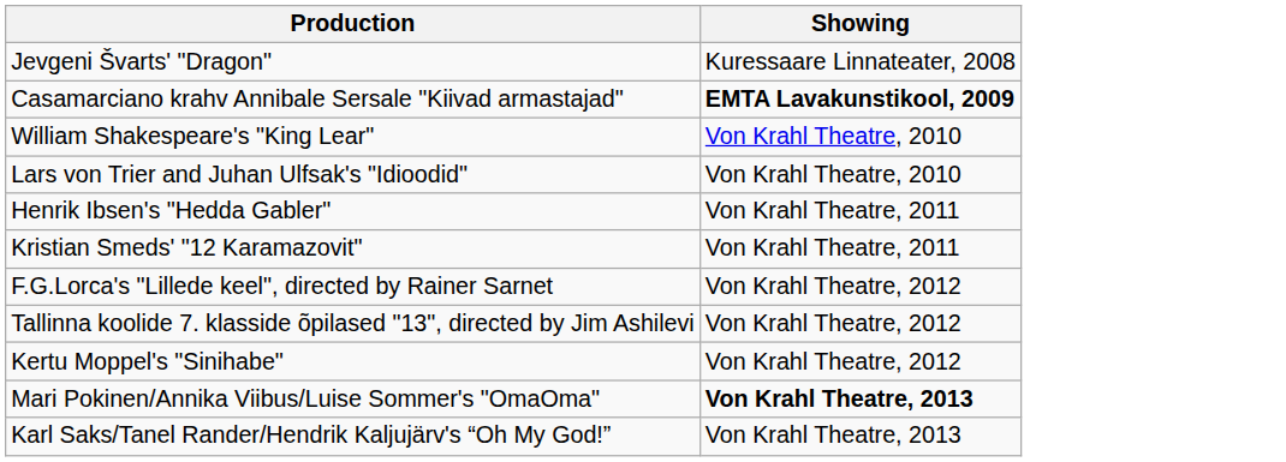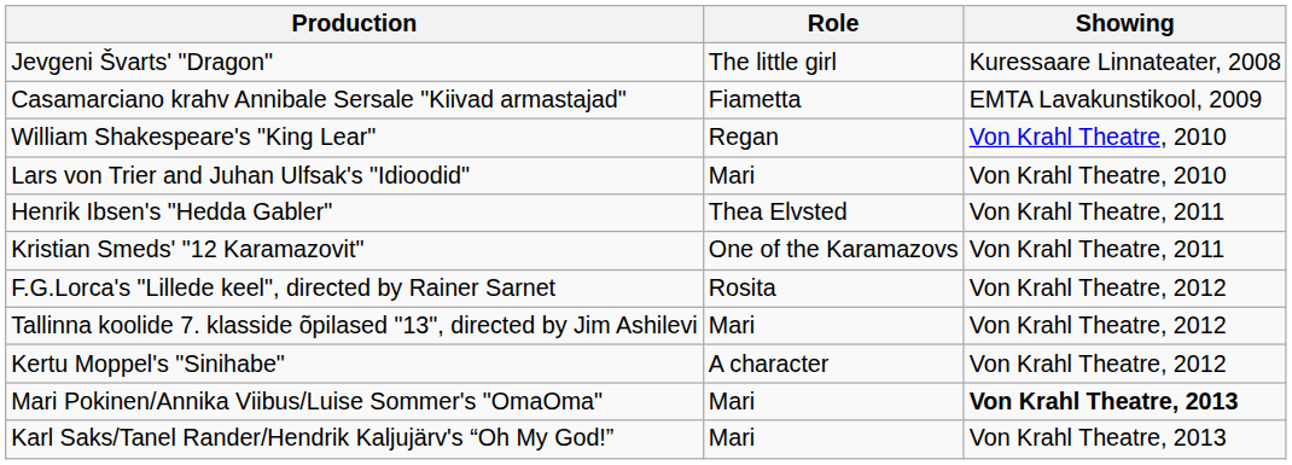 <table class="wikitable sortable">
 <tr>
 <th>Production</th>
+<th>Role</th>
 <th>Showing</th>
 </tr>
 <tr>
 <td>Jevgeni Švarts' "Dragon"</td>
+<td>The little girl</td>
 <td>Kuressaare Linnateater, 2008</td>
 </tr>
 <tr>
 <td>Casamarciano krahv Annibale Sersale "Kiivad armastajad"</td>
-<td><strong>EMTA Lavakunstikool, 2009</strong></td>
+<td>Fiametta</td>
+<td>EMTA Lavakunstikool, 2009</td>
 </tr>
 <tr>
 <td>William Shakespeare's "King Lear"</td>
+<td>Regan</td>
 <td><a href='#'>Von Krahl Theatre</a>, 2010</td>
 </tr>
 <tr>
 <td>Lars von Trier and Juhan Ulfsak's "Idioodid"</td>
+<td>Mari</td>
 <td>Von Krahl Theatre, 2010</td>
 </tr>
 <tr>
 <td>Henrik Ibsen's "Hedda Gabler"</td>
+<td>Thea Elvsted</td>
 <td>Von Krahl Theatre, 2011</td>
 </tr>
 <tr>
 <td>Kristian Smeds' "12 Karamazovit"</td>
+<td>One of the Karamazovs</td>
 <td>Von Krahl Theatre, 2011</td>
 </tr>
 <tr>
 <td>F.G.Lorca's "Lillede keel", directed by Rainer Sarnet</td>
+<td>Rosita</td>
 <td>Von Krahl Theatre, 2012</td>
 </tr>
 <tr>
 <td>Tallinna koolide 7. klasside õpilased "13", directed by Jim Ashilevi</td>
+<td>Mari</td>
 <td>Von Krahl Theatre, 2012</td>
 </tr>
 <tr>
 <td>Kertu Moppel's "Sinihabe"</td>
+<td>A character</td>
 <td>Von Krahl Theatre, 2012</td>
 </tr>
 <tr |>
 <td>Mari Pokinen/Annika Viibus/Luise Sommer's "OmaOma"</td>
+<td>Mari</td>
 <td><strong>Von Krahl Theatre, 2013</strong></td>
 </tr>
 <tr |>
 <td>Karl Saks/Tanel Rander/Hendrik Kaljujärv's “Oh My God!”</td>
+<td>Mari</td>
 <td>Von Krahl Theatre, 2013</td>
 </tr>
 </table>
